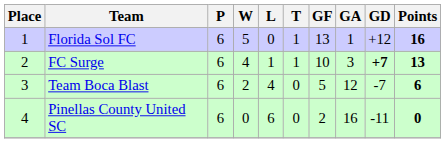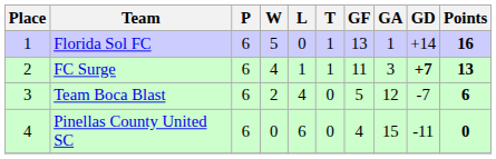 <table class="wikitable" style="text-align:center;">
 <tr>
 <th>Place</th>
 <th width="170">Team</th>
 <th width="20">P</th>
 <th width="20">W</th>
 <th width="20">L</th>
 <th width="20">T</th>
 <th width="20">GF</th>
 <th width="20">GA</th>
 <th width="25">GD</th>
 <th>Points</th>
 </tr>
 <tr bgcolor=#ccccff>
 <td>1</td>
 <td style="text-align:left;"><a href='#'>Florida Sol FC</a></td>
 <td>6</td>
 <td>5</td>
 <td>0</td>
 <td>1</td>
 <td>13</td>
 <td>1</td>
-<td>+12</td>
+<td>+14</td>
 <td><strong>16</strong></td>
 </tr>
 <tr bgcolor=#ccffcc>
 <td>2</td>
 <td style="text-align:left;"><a href='#'>FC Surge</a></td>
 <td>6</td>
 <td>4</td>
 <td>1</td>
 <td>1</td>
-<td>10</td>
+<td>11</td>
 <td>3</td>
 <td><strong>+7</strong></td>
 <td><strong>13</strong></td>
 </tr>
 <tr bgcolor=#ccffcc>
 <td>3</td>
 <td style="text-align:left;"><a href='#'>Team Boca Blast</a></td>
 <td>6</td>
 <td>2</td>
 <td>4</td>
 <td>0</td>
 <td>5</td>
 <td>12</td>
 <td>-7</td>
 <td><strong>6</strong></td>
 </tr>
 <tr bgcolor=#ccffcc>
 <td>4</td>
 <td style="text-align:left;"><a href='#'>Pinellas County United SC</a></td>
 <td>6</td>
 <td>0</td>
 <td>6</td>
 <td>0</td>
-<td>2</td>
-<td>16</td>
+<td>4</td>
+<td>15</td>
 <td>-11</td>
 <td><strong>0</strong></td>
 </tr>
 <tr>
 </tr>
 </table>
